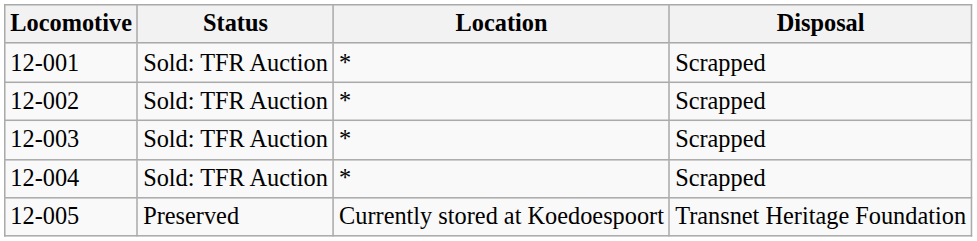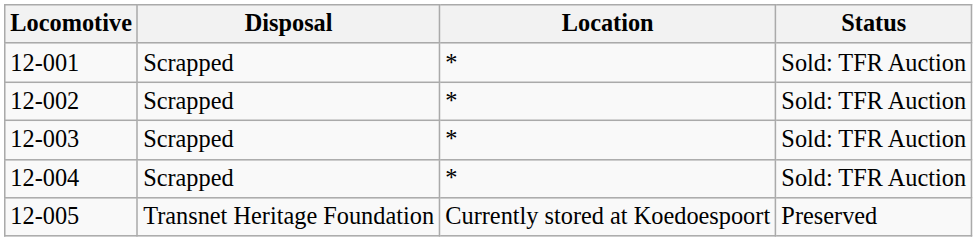 <table class="wikitable">
 <tr>
 <th>Locomotive</th>
+<th>Disposal</th>
+<th>Location</th>
 <th>Status</th>
-<th>Location</th>
-<th>Disposal</th>
 </tr>
 <tr>
 <td>12-001</td>
+<td>Scrapped</td>
+<td>*</td>
 <td>Sold: TFR Auction</td>
-<td>*</td>
-<td>Scrapped</td>
 </tr>
 <tr>
 <td>12-002</td>
+<td>Scrapped</td>
+<td>*</td>
 <td>Sold: TFR Auction</td>
-<td>*</td>
-<td>Scrapped</td>
 </tr>
 <tr>
 <td>12-003</td>
+<td>Scrapped</td>
+<td>*</td>
 <td>Sold: TFR Auction</td>
-<td>*</td>
-<td>Scrapped</td>
 </tr>
 <tr>
 <td>12-004</td>
+<td>Scrapped</td>
+<td>*</td>
 <td>Sold: TFR Auction</td>
-<td>*</td>
-<td>Scrapped</td>
 </tr>
 <tr>
 <td>12-005</td>
+<td>Transnet Heritage Foundation</td>
+<td>Currently stored at Koedoespoort</td>
 <td>Preserved</td>
-<td>Currently stored at Koedoespoort</td>
-<td>Transnet Heritage Foundation</td>
 </tr>
 </table>
